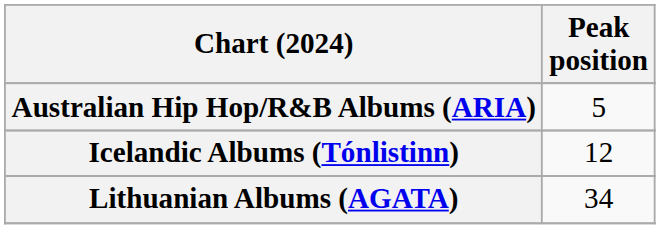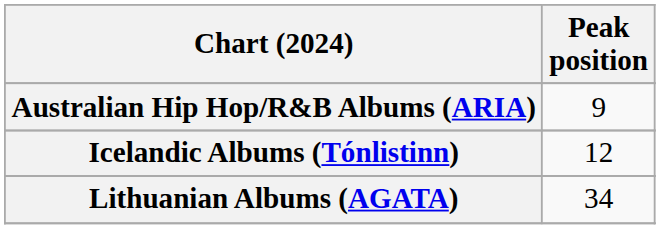 <table class="wikitable sortable plainrowheaders" style="text-align:center">
 <tr>
 <th scope="col">Chart (2024)</th>
 <th scope="col">Peak<br>position</th>
 </tr>
 <tr>
 </tr>
 <tr>
 <th scope="row">Australian Hip Hop/R&B Albums (<a href='#'>ARIA</a>)</th>
-<td>5</td>
+<td>9</td>
 </tr>
 <tr>
 </tr>
 <tr>
 </tr>
 <tr>
 </tr>
 <tr>
 </tr>
 <tr>
 </tr>
 <tr>
 </tr>
 <tr>
 </tr>
 <tr>
 </tr>
 <tr>
 </tr>
 <tr>
 <th scope="row">Icelandic Albums (<a href='#'>Tónlistinn</a>)</th>
 <td>12</td>
 </tr>
 <tr>
 </tr>
 <tr>
 <th scope="row">Lithuanian Albums (<a href='#'>AGATA</a>)</th>
 <td>34</td>
 </tr>
 <tr>
 </tr>
 <tr>
 </tr>
 <tr>
 </tr>
 <tr>
 </tr>
 <tr>
 </tr>
 <tr>
 </tr>
 <tr>
 </tr>
 </table>
